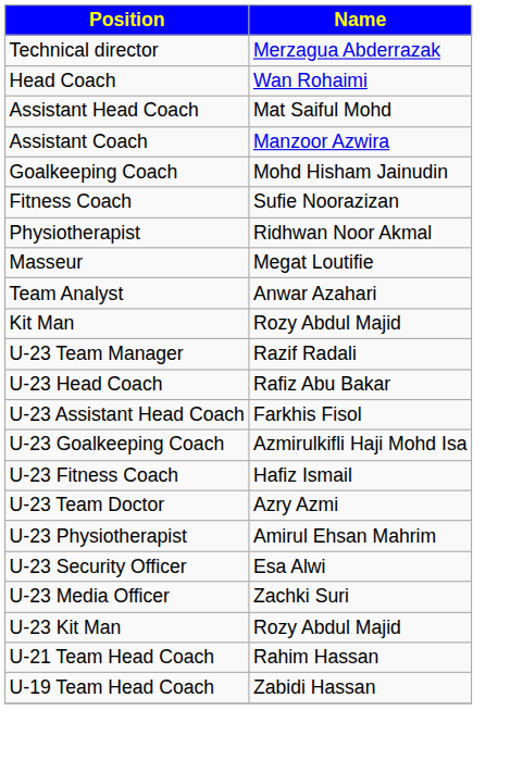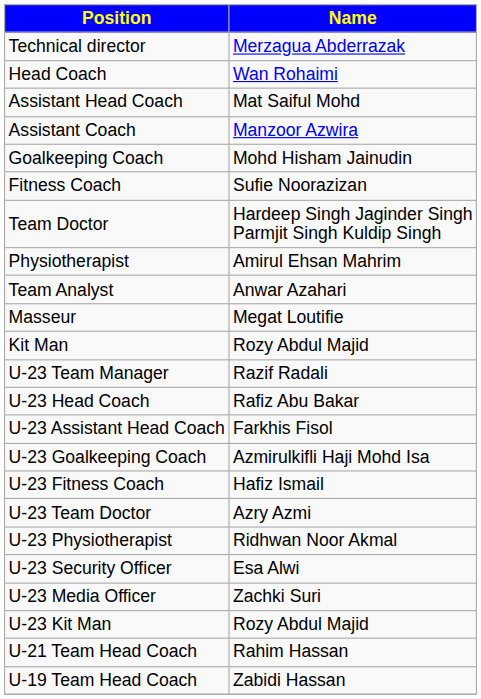 <table class="wikitable">
 <tr>
 <th style="background:blue; color:yellow; text-align:center;">Position</th>
 <th style="background:blue; color:yellow; text-align:center;">Name</th>
 </tr>
 <tr>
 <td>Technical director</td>
 <td> <a href='#'>Merzagua Abderrazak</a></td>
 </tr>
 <tr>
 <td>Head Coach</td>
 <td> <a href='#'>Wan Rohaimi</a></td>
 </tr>
 <tr>
 <td>Assistant Head Coach</td>
 <td> Mat Saiful Mohd</td>
 </tr>
 <tr>
 <td>Assistant Coach</td>
 <td> <a href='#'>Manzoor Azwira</a></td>
 </tr>
 <tr>
 <td>Goalkeeping Coach</td>
 <td> Mohd Hisham Jainudin</td>
 </tr>
 <tr>
 <td>Fitness Coach</td>
 <td> Sufie Noorazizan</td>
 </tr>
 <tr>
+<td>Team Doctor</td>
+<td> Hardeep Singh Jaginder Singh <br> Parmjit Singh Kuldip Singh</td>
+</tr>
+<tr>
 <td>Physiotherapist</td>
-<td> Ridhwan Noor Akmal</td>
+<td> Amirul Ehsan Mahrim</td>
+</tr>
+<tr>
+<td>Team Analyst</td>
+<td> Anwar Azahari</td>
 </tr>
 <tr>
 <td>Masseur</td>
 <td> Megat Loutifie</td>
-</tr>
-<tr>
-<td>Team Analyst</td>
-<td> Anwar Azahari</td>
 </tr>
 <tr>
 <td>Kit Man</td>
 <td> Rozy Abdul Majid</td>
 </tr>
 <tr>
 <td>U-23 Team Manager</td>
 <td> Razif Radali</td>
 </tr>
 <tr>
 <td>U-23 Head Coach</td>
 <td> Rafiz Abu Bakar</td>
 </tr>
 <tr>
 <td>U-23 Assistant Head Coach</td>
 <td> Farkhis Fisol</td>
 </tr>
 <tr>
 <td>U-23 Goalkeeping Coach</td>
 <td> Azmirulkifli Haji Mohd Isa</td>
 </tr>
 <tr>
 <td>U-23 Fitness Coach</td>
 <td> Hafiz Ismail</td>
 </tr>
 <tr>
 <td>U-23 Team Doctor</td>
 <td> Azry Azmi</td>
 </tr>
 <tr>
 <td>U-23 Physiotherapist</td>
-<td> Amirul Ehsan Mahrim</td>
+<td> Ridhwan Noor Akmal</td>
 </tr>
 <tr>
 <td>U-23 Security Officer</td>
 <td> Esa Alwi</td>
 </tr>
 <tr>
 <td>U-23 Media Officer</td>
 <td> Zachki Suri</td>
 </tr>
 <tr>
 <td>U-23 Kit Man</td>
 <td> Rozy Abdul Majid</td>
 </tr>
 <tr>
 <td>U-21 Team Head Coach</td>
 <td> Rahim Hassan</td>
 </tr>
 <tr>
 <td>U-19 Team Head Coach</td>
 <td> Zabidi Hassan</td>
 </tr>
 <tr>
 </tr>
 </table>
